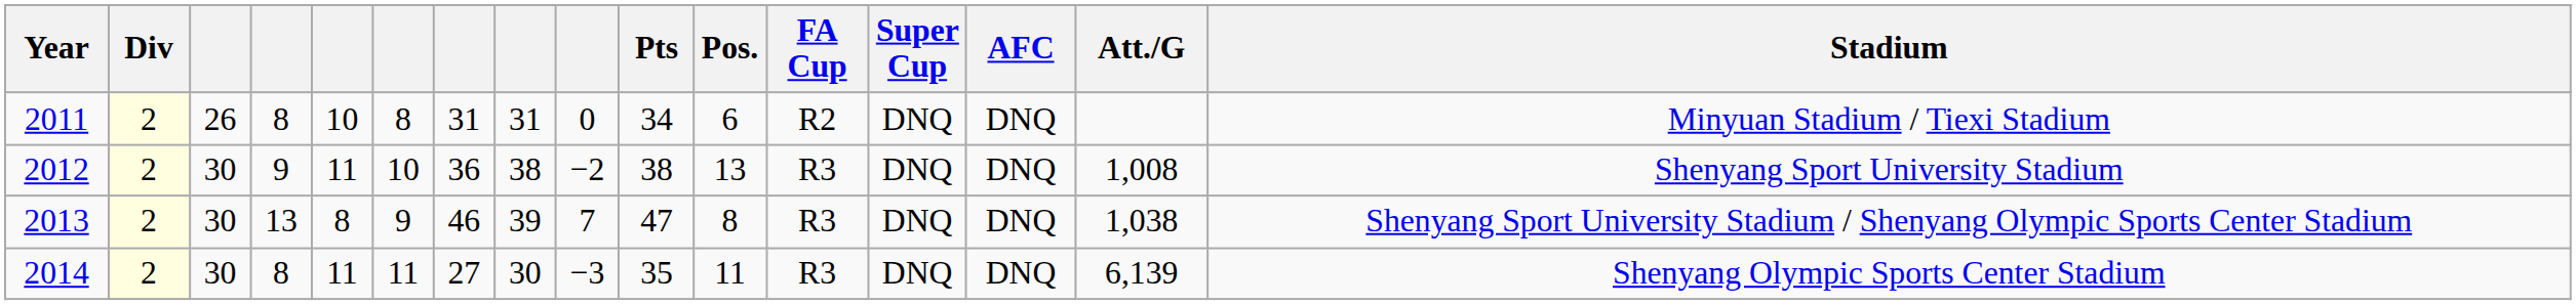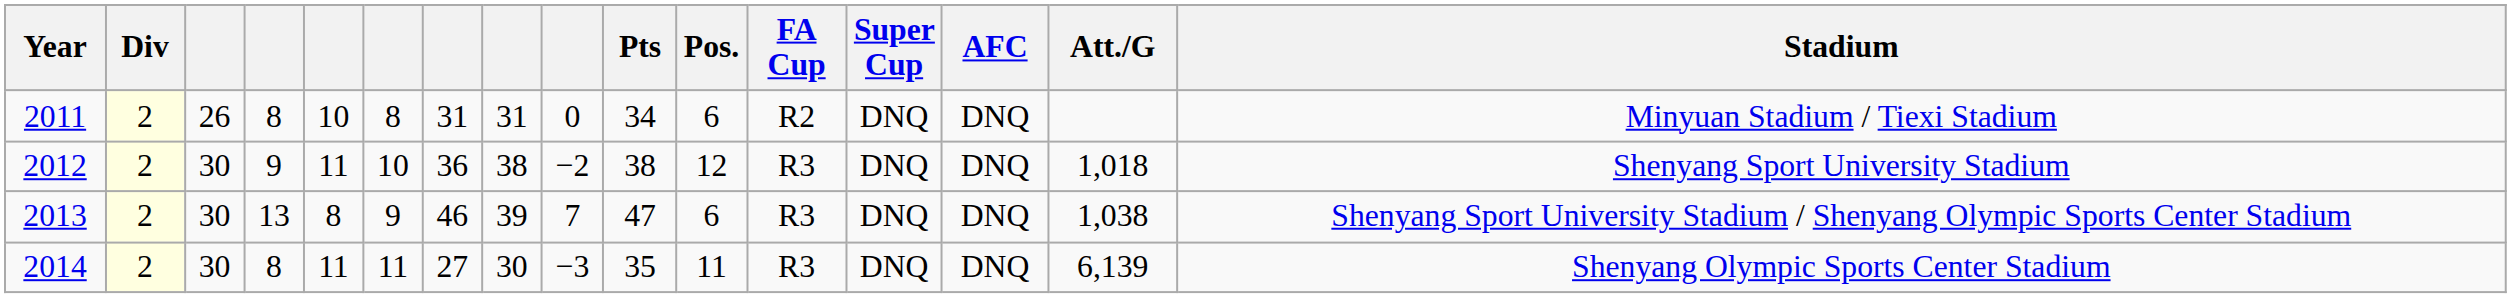 <table class="wikitable sortable" width=100% style=text-align:Center>
 <tr>
 <th>Year</th>
 <th>Div</th>
 <th></th>
 <th></th>
 <th></th>
 <th></th>
 <th></th>
 <th></th>
 <th></th>
 <th>Pts</th>
 <th width=2%>Pos.</th>
 <th width=4%><a href='#'>FA Cup</a></th>
 <th width=2%><a href='#'>Super Cup</a></th>
 <th><a href='#'>AFC</a></th>
 <th>Att./G</th>
 <th>Stadium</th>
 </tr>
 <tr>
 <td><a href='#'>2011</a></td>
 <td bgcolor=#FFFFE0>2</td>
 <td>26</td>
 <td>8</td>
 <td>10</td>
 <td>8</td>
 <td>31</td>
 <td>31</td>
 <td>0</td>
 <td>34</td>
 <td>6</td>
 <td>R2</td>
 <td>DNQ</td>
 <td>DNQ</td>
 <td></td>
 <td><a href='#'>Minyuan Stadium</a> / <a href='#'>Tiexi Stadium</a></td>
 </tr>
 <tr>
 <td><a href='#'>2012</a></td>
 <td bgcolor=#FFFFE0>2</td>
 <td>30</td>
 <td>9</td>
 <td>11</td>
 <td>10</td>
 <td>36</td>
 <td>38</td>
 <td>−2</td>
 <td>38</td>
-<td>13</td>
+<td>12</td>
 <td>R3</td>
 <td>DNQ</td>
 <td>DNQ</td>
-<td>1,008</td>
+<td>1,018</td>
 <td><a href='#'>Shenyang Sport University Stadium</a></td>
 </tr>
 <tr>
 <td><a href='#'>2013</a></td>
 <td bgcolor=#FFFFE0>2</td>
 <td>30</td>
 <td>13</td>
 <td>8</td>
 <td>9</td>
 <td>46</td>
 <td>39</td>
 <td>7</td>
 <td>47</td>
-<td>8</td>
+<td>6</td>
 <td>R3</td>
 <td>DNQ</td>
 <td>DNQ</td>
 <td>1,038</td>
 <td><a href='#'>Shenyang Sport University Stadium</a> / <a href='#'>Shenyang Olympic Sports Center Stadium</a></td>
 </tr>
 <tr>
 <td><a href='#'>2014</a></td>
 <td bgcolor=#FFFFE0>2</td>
 <td>30</td>
 <td>8</td>
 <td>11</td>
 <td>11</td>
 <td>27</td>
 <td>30</td>
 <td>−3</td>
 <td>35</td>
 <td>11</td>
 <td>R3</td>
 <td>DNQ</td>
 <td>DNQ</td>
 <td>6,139</td>
 <td><a href='#'>Shenyang Olympic Sports Center Stadium</a></td>
 </tr>
 </table>
